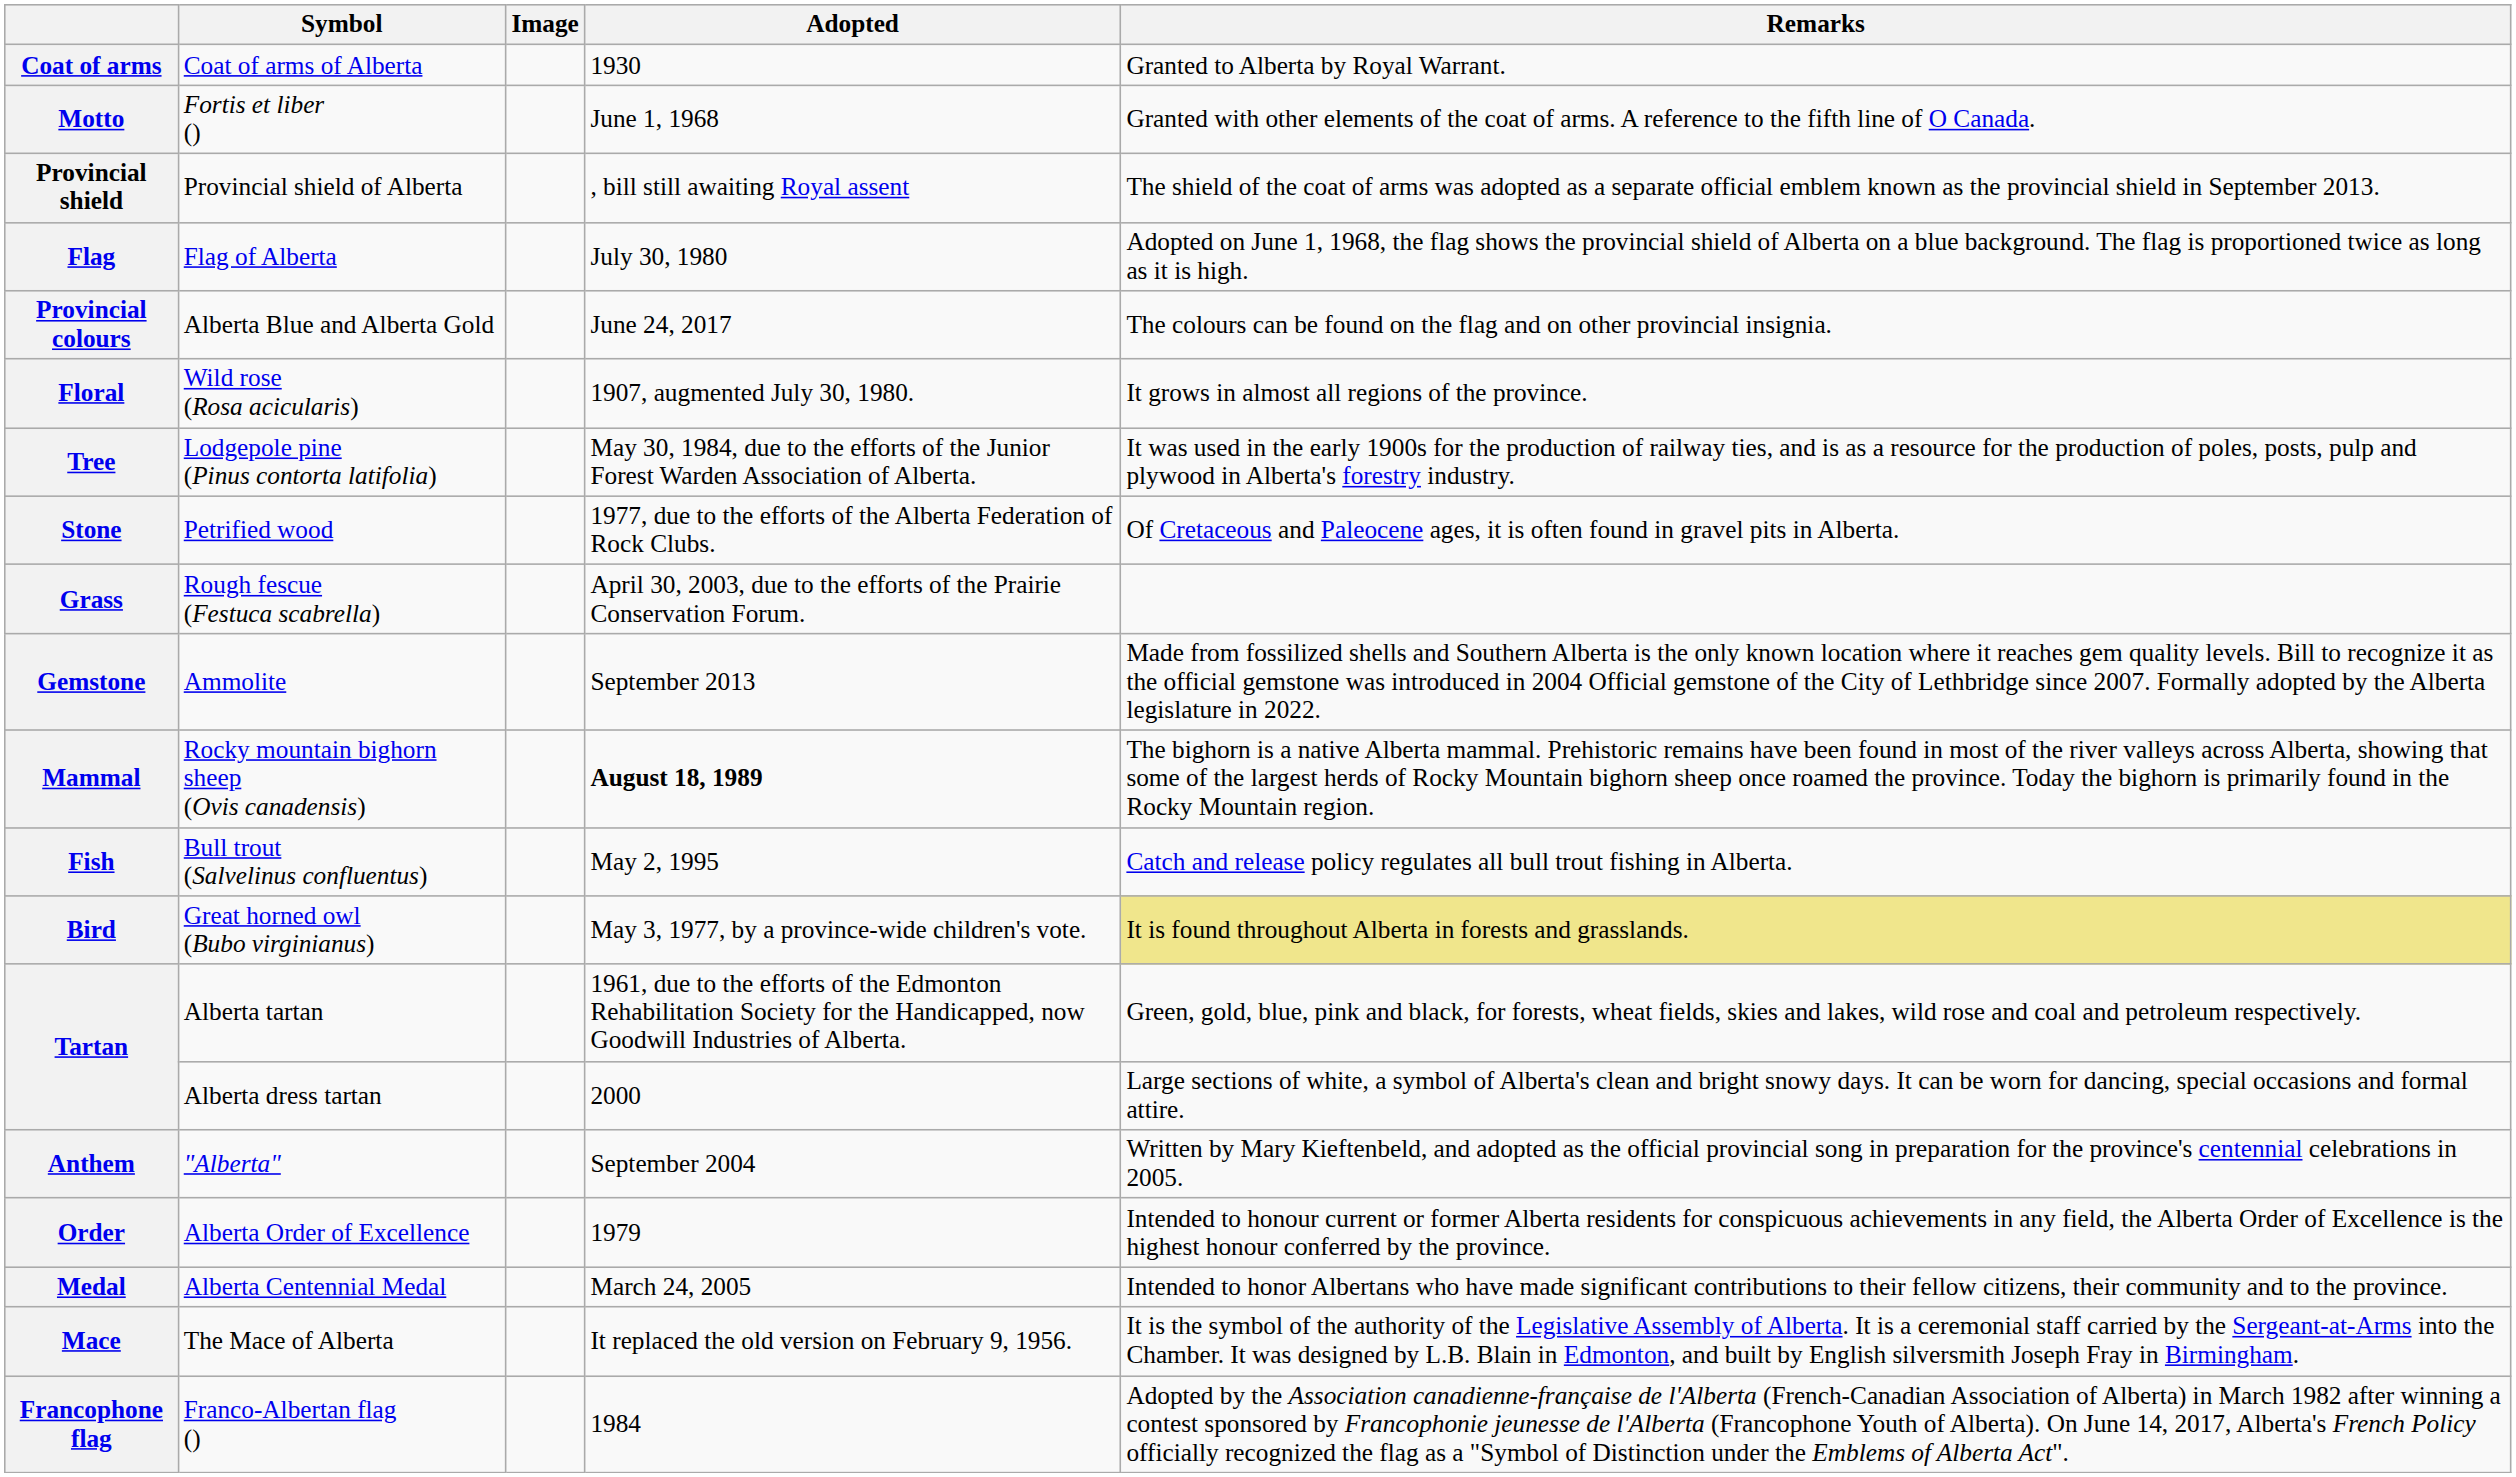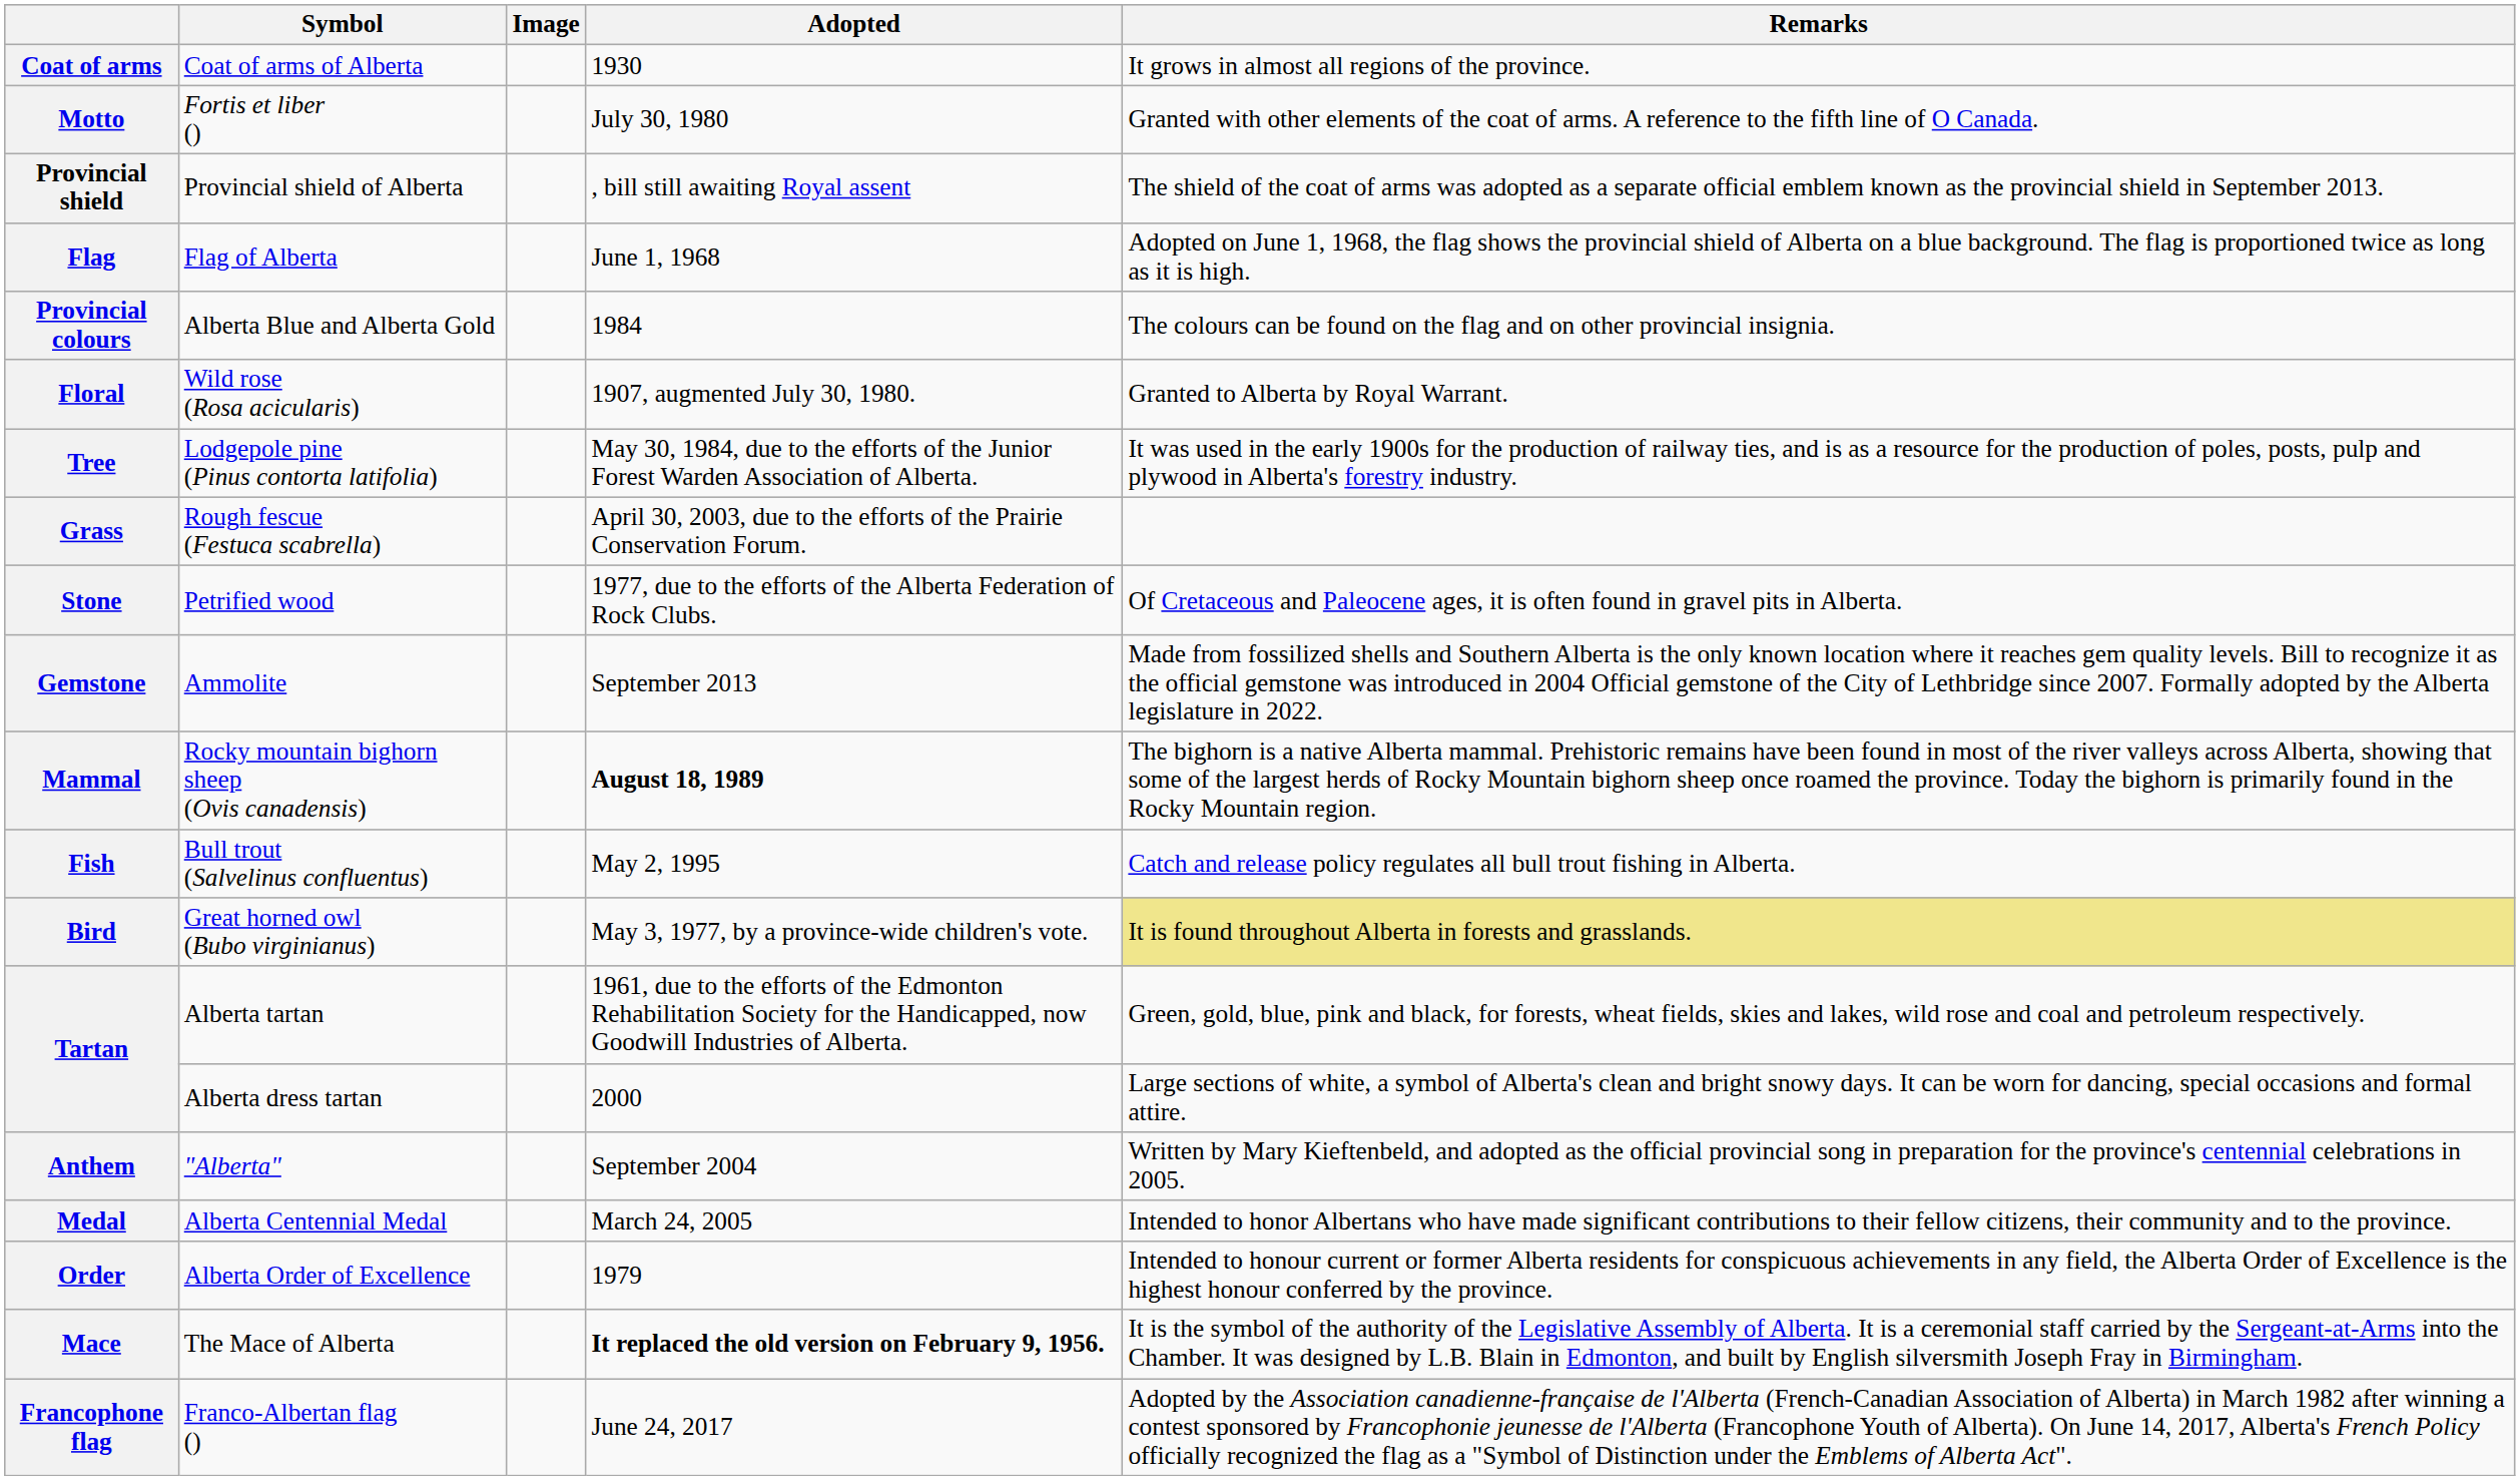 <table class="wikitable" style="width:80%;">
 <tr>
 <th></th>
 <th style="width: 150pt;">Symbol</th>
 <th>Image</th>
 <th>Adopted</th>
 <th>Remarks</th>
 </tr>
 <tr>
 <th><a href='#'>Coat of arms</a></th>
 <td><a href='#'>Coat of arms of Alberta</a></td>
 <td></td>
 <td>1930</td>
-<td>Granted to Alberta by Royal Warrant.</td>
+<td>It grows in almost all regions of the province.</td>
 </tr>
 <tr>
 <th><a href='#'>Motto</a></th>
 <td><em>Fortis et liber</em><br>()</td>
 <td></td>
-<td>June 1, 1968</td>
+<td>July 30, 1980</td>
 <td>Granted with other elements of the coat of arms.  A reference to the fifth line of <a href='#'>O Canada</a>.</td>
 </tr>
 <tr>
 <th>Provincial shield</th>
 <td>Provincial shield of Alberta</td>
 <td></td>
 <td>, bill still awaiting <a href='#'>Royal assent</a></td>
 <td>The shield of the coat of arms was adopted as a separate official emblem known as the provincial shield in September 2013.</td>
 </tr>
 <tr>
 <th><a href='#'>Flag</a></th>
 <td><a href='#'>Flag of Alberta</a></td>
 <td></td>
-<td>July 30, 1980</td>
+<td>June 1, 1968</td>
 <td>Adopted on June 1, 1968, the flag shows the provincial shield of Alberta on a blue background. The flag is proportioned twice as long as it is high.</td>
 </tr>
 <tr>
 <th><a href='#'>Provincial colours</a></th>
 <td>Alberta Blue and Alberta Gold</td>
 <td align="center"></td>
-<td>June 24, 2017</td>
+<td>1984</td>
 <td>The colours can be found on the flag and on other provincial insignia.</td>
 </tr>
 <tr>
 <th><a href='#'>Floral</a></th>
 <td><a href='#'>Wild rose</a><br> (<em>Rosa acicularis</em>)</td>
 <td></td>
 <td>1907, augmented July 30, 1980.</td>
-<td>It grows in almost all regions of the province.</td>
+<td>Granted to Alberta by Royal Warrant.</td>
 </tr>
 <tr>
 <th><a href='#'>Tree</a></th>
 <td><a href='#'>Lodgepole pine</a><br>(<em>Pinus contorta latifolia</em>)</td>
 <td></td>
 <td>May 30, 1984, due to the efforts of the Junior Forest Warden Association of Alberta.</td>
 <td>It was used in the early 1900s for the production of railway ties, and is as a resource for the production of poles, posts, pulp and plywood in Alberta's <a href='#'>forestry</a> industry.</td>
 </tr>
 <tr>
+<th><a href='#'>Grass</a></th>
+<td><a href='#'>Rough fescue</a><br>(<em>Festuca scabrella</em>)</td>
+<td></td>
+<td>April 30, 2003, due to the efforts of the Prairie Conservation Forum.</td>
+<td></td>
+</tr>
+<tr>
 <th><a href='#'>Stone</a></th>
 <td><a href='#'>Petrified wood</a></td>
 <td></td>
 <td>1977, due to the efforts of the Alberta Federation of Rock Clubs.</td>
 <td>Of <a href='#'>Cretaceous</a> and <a href='#'>Paleocene</a> ages, it is often found in gravel pits in Alberta.</td>
-</tr>
-<tr>
-<th><a href='#'>Grass</a></th>
-<td><a href='#'>Rough fescue</a><br>(<em>Festuca scabrella</em>)</td>
-<td></td>
-<td>April 30, 2003, due to the efforts of the Prairie Conservation Forum.</td>
-<td></td>
 </tr>
 <tr>
 <th><a href='#'>Gemstone</a></th>
 <td><a href='#'>Ammolite</a></td>
 <td></td>
 <td>September 2013</td>
 <td>Made from fossilized shells and Southern Alberta is the only known location where it reaches gem quality levels.  Bill to recognize it as the official gemstone was introduced in 2004 Official gemstone of the City of Lethbridge since 2007.  Formally adopted by the Alberta legislature in 2022.</td>
 </tr>
 <tr>
 <th><a href='#'>Mammal</a></th>
 <td><a href='#'>Rocky mountain bighorn sheep</a><br>(<em>Ovis canadensis</em>)</td>
 <td></td>
 <td><strong>August 18, 1989</strong></td>
 <td>The bighorn is a native Alberta mammal. Prehistoric remains have been found in most of the river valleys across Alberta, showing that some of the largest herds of Rocky Mountain bighorn sheep once roamed the province. Today the bighorn is primarily found in the Rocky Mountain region.</td>
 </tr>
 <tr>
 <th><a href='#'>Fish</a></th>
 <td><a href='#'>Bull trout</a><br>(<em>Salvelinus confluentus</em>)</td>
 <td></td>
 <td>May 2, 1995</td>
 <td><a href='#'>Catch and release</a> policy regulates all bull trout fishing in Alberta.</td>
 </tr>
 <tr>
 <th><a href='#'>Bird</a></th>
 <td><a href='#'>Great horned owl</a><br>(<em>Bubo virginianus</em>)</td>
 <td></td>
 <td>May 3, 1977, by a province-wide children's vote.</td>
 <td style="background: khaki;">It is found throughout Alberta in forests and grasslands.</td>
 </tr>
 <tr>
 <th rowspan="2"><a href='#'>Tartan</a></th>
 <td>Alberta tartan</td>
 <td></td>
 <td>1961, due to the efforts of the Edmonton Rehabilitation Society for the Handicapped, now Goodwill Industries of Alberta.</td>
 <td>Green, gold, blue, pink and black, for forests, wheat fields, skies and lakes, wild rose and coal and petroleum respectively.</td>
 </tr>
 <tr>
 <td>Alberta dress tartan</td>
 <td></td>
 <td>2000</td>
 <td>Large sections of white, a symbol of Alberta's clean and bright snowy days. It can be worn for dancing, special occasions and formal attire.</td>
 </tr>
 <tr>
 <th><a href='#'>Anthem</a></th>
 <td><a href='#'><em>"Alberta"</em></a></td>
 <td></td>
 <td>September 2004</td>
 <td>Written by Mary Kieftenbeld, and adopted as the official provincial song in preparation for the province's <a href='#'>centennial</a> celebrations in 2005.</td>
 </tr>
 <tr>
+<th><a href='#'>Medal</a></th>
+<td><a href='#'>Alberta Centennial Medal</a></td>
+<td></td>
+<td>March 24, 2005</td>
+<td>Intended to honor Albertans who have made significant contributions to their fellow citizens, their community and to the province.</td>
+</tr>
+<tr>
 <th><a href='#'>Order</a></th>
 <td><a href='#'>Alberta Order of Excellence</a></td>
 <td></td>
 <td>1979</td>
 <td>Intended to honour current or former Alberta residents for conspicuous achievements in any field, the Alberta Order of Excellence is the highest honour conferred by the province.</td>
 </tr>
 <tr>
-<th><a href='#'>Medal</a></th>
-<td><a href='#'>Alberta Centennial Medal</a></td>
-<td></td>
-<td>March 24, 2005</td>
-<td>Intended to honor Albertans who have made significant contributions to their fellow citizens, their community and to the province.</td>
-</tr>
-<tr>
 <th><a href='#'>Mace</a></th>
 <td>The Mace of Alberta</td>
 <td></td>
-<td>It replaced the old version on February 9, 1956.</td>
+<td><strong>It replaced the old version on February 9, 1956.</strong></td>
 <td>It is the symbol of the authority of the <a href='#'>Legislative Assembly of Alberta</a>. It is a ceremonial staff carried by the <a href='#'>Sergeant-at-Arms</a> into the Chamber. It was designed by L.B. Blain in <a href='#'>Edmonton</a>, and built by English silversmith Joseph Fray in <a href='#'>Birmingham</a>.</td>
 </tr>
 <tr>
 <th><a href='#'>Francophone flag</a></th>
 <td><a href='#'>Franco-Albertan flag</a><br>()</td>
 <td></td>
-<td>1984</td>
+<td>June 24, 2017</td>
 <td>Adopted by the <em>Association canadienne-française de l'Alberta</em> (French-Canadian Association of Alberta) in March 1982 after winning a contest sponsored by <em>Francophonie jeunesse de l'Alberta</em> (Francophone Youth of Alberta). On June 14, 2017, Alberta's <em>French Policy</em> officially recognized the flag as a "Symbol of Distinction under the <em>Emblems of Alberta Act</em>".</td>
 </tr>
 </table>
